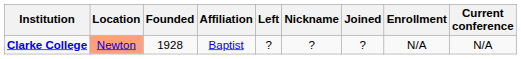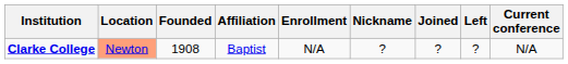 <table class="wikitable sortable" style="text-align:center;">
 <tr>
 <th>Institution</th>
 <th>Location</th>
 <th>Founded</th>
 <th>Affiliation</th>
-<th>Left</th>
+<th>Enrollment</th>
 <th>Nickname</th>
 <th>Joined</th>
-<th>Enrollment</th>
+<th>Left</th>
 <th>Current<br>conference</th>
 </tr>
 <tr>
 <td><strong><a href='#'>Clarke College</a></strong></td>
 <td style="background: lightsalmon;"><a href='#'>Newton</a></td>
-<td>1928</td>
+<td>1908</td>
 <td><a href='#'>Baptist</a></td>
+<td>N/A</td>
 <td>?</td>
 <td>?</td>
 <td>?</td>
 <td>N/A</td>
-<td>N/A</td>
 </tr>
 </table>
